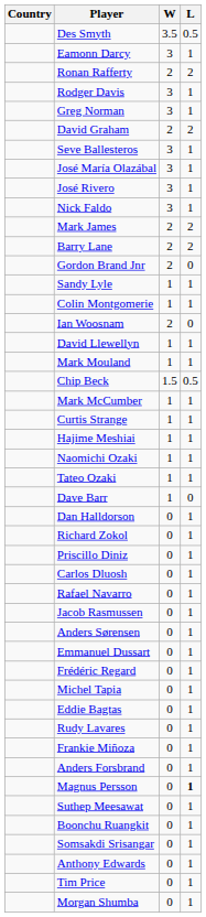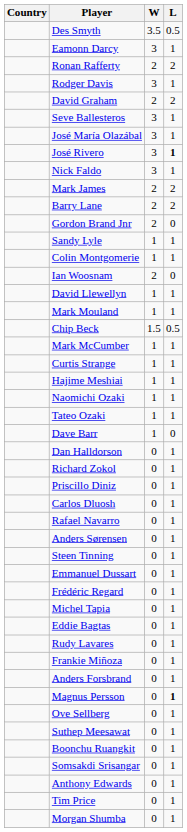 <table class="wikitable sortable">
 <tr>
 <th>Country</th>
 <th>Player</th>
 <th>W</th>
 <th>L</th>
 </tr>
 <tr>
 <td></td>
 <td><a href='#'>Des Smyth</a></td>
 <td align=center>3.5</td>
 <td align=center>0.5</td>
 </tr>
 <tr>
 <td></td>
 <td><a href='#'>Eamonn Darcy</a></td>
 <td align=center>3</td>
 <td align=center>1</td>
 </tr>
 <tr>
 <td></td>
 <td><a href='#'>Ronan Rafferty</a></td>
 <td align=center>2</td>
 <td align=center>2</td>
 </tr>
 <tr>
 <td></td>
 <td><a href='#'>Rodger Davis</a></td>
 <td align=center>3</td>
 <td align=center>1</td>
 </tr>
 <tr>
 <td></td>
-<td><a href='#'>Greg Norman</a></td>
-<td align=center>3</td>
-<td align=center>1</td>
-</tr>
-<tr>
-<td></td>
 <td><a href='#'>David Graham</a></td>
 <td align=center>2</td>
 <td align=center>2</td>
 </tr>
 <tr>
 <td></td>
 <td><a href='#'>Seve Ballesteros</a></td>
 <td align=center>3</td>
 <td align=center>1</td>
 </tr>
 <tr>
 <td></td>
 <td><a href='#'>José María Olazábal</a></td>
 <td align=center>3</td>
 <td align=center>1</td>
 </tr>
 <tr>
 <td></td>
 <td><a href='#'>José Rivero</a></td>
 <td align=center>3</td>
-<td align=center>1</td>
+<td align=center><strong>1</strong></td>
 </tr>
 <tr>
 <td></td>
 <td><a href='#'>Nick Faldo</a></td>
 <td align=center>3</td>
 <td align=center>1</td>
 </tr>
 <tr>
 <td></td>
 <td><a href='#'>Mark James</a></td>
 <td align=center>2</td>
 <td align=center>2</td>
 </tr>
 <tr>
 <td></td>
 <td><a href='#'>Barry Lane</a></td>
 <td align=center>2</td>
 <td align=center>2</td>
 </tr>
 <tr>
 <td></td>
 <td><a href='#'>Gordon Brand Jnr</a></td>
 <td align=center>2</td>
 <td align=center>0</td>
 </tr>
 <tr>
 <td></td>
 <td><a href='#'>Sandy Lyle</a></td>
 <td align=center>1</td>
 <td align=center>1</td>
 </tr>
 <tr>
 <td></td>
 <td><a href='#'>Colin Montgomerie</a></td>
 <td align=center>1</td>
 <td align=center>1</td>
 </tr>
 <tr>
 <td></td>
 <td><a href='#'>Ian Woosnam</a></td>
 <td align=center>2</td>
 <td align=center>0</td>
 </tr>
 <tr>
 <td></td>
 <td><a href='#'>David Llewellyn</a></td>
 <td align=center>1</td>
 <td align=center>1</td>
 </tr>
 <tr>
 <td></td>
 <td><a href='#'>Mark Mouland</a></td>
 <td align=center>1</td>
 <td align=center>1</td>
 </tr>
 <tr>
 <td></td>
 <td><a href='#'>Chip Beck</a></td>
 <td align=center>1.5</td>
 <td align=center>0.5</td>
 </tr>
 <tr>
 <td></td>
 <td><a href='#'>Mark McCumber</a></td>
 <td align=center>1</td>
 <td align=center>1</td>
 </tr>
 <tr>
 <td></td>
 <td><a href='#'>Curtis Strange</a></td>
 <td align=center>1</td>
 <td align=center>1</td>
 </tr>
 <tr>
 <td></td>
 <td><a href='#'>Hajime Meshiai</a></td>
 <td align=center>1</td>
 <td align=center>1</td>
 </tr>
 <tr>
 <td></td>
 <td><a href='#'>Naomichi Ozaki</a></td>
 <td align=center>1</td>
 <td align=center>1</td>
 </tr>
 <tr>
 <td></td>
 <td><a href='#'>Tateo Ozaki</a></td>
 <td align=center>1</td>
 <td align=center>1</td>
 </tr>
 <tr>
 <td></td>
 <td><a href='#'>Dave Barr</a></td>
 <td align=center>1</td>
 <td align=center>0</td>
 </tr>
 <tr>
 <td></td>
 <td><a href='#'>Dan Halldorson</a></td>
 <td align=center>0</td>
 <td align=center>1</td>
 </tr>
 <tr>
 <td></td>
 <td><a href='#'>Richard Zokol</a></td>
 <td align=center>0</td>
 <td align=center>1</td>
 </tr>
 <tr>
 <td></td>
 <td><a href='#'>Priscillo Diniz</a></td>
 <td align=center>0</td>
 <td align=center>1</td>
 </tr>
 <tr>
 <td></td>
 <td><a href='#'>Carlos Dluosh</a></td>
 <td align=center>0</td>
 <td align=center>1</td>
 </tr>
 <tr>
 <td></td>
 <td><a href='#'>Rafael Navarro</a></td>
 <td align=center>0</td>
 <td align=center>1</td>
 </tr>
 <tr>
 <td></td>
-<td><a href='#'>Jacob Rasmussen</a></td>
+<td><a href='#'>Anders Sørensen</a></td>
 <td align=center>0</td>
 <td align=center>1</td>
 </tr>
 <tr>
 <td></td>
-<td><a href='#'>Anders Sørensen</a></td>
+<td><a href='#'>Steen Tinning</a></td>
 <td align=center>0</td>
 <td align=center>1</td>
 </tr>
 <tr>
 <td></td>
 <td><a href='#'>Emmanuel Dussart</a></td>
 <td align=center>0</td>
 <td align=center>1</td>
 </tr>
 <tr>
 <td></td>
 <td><a href='#'>Frédéric Regard</a></td>
 <td align=center>0</td>
 <td align=center>1</td>
 </tr>
 <tr>
 <td></td>
 <td><a href='#'>Michel Tapia</a></td>
 <td align=center>0</td>
 <td align=center>1</td>
 </tr>
 <tr>
 <td></td>
 <td><a href='#'>Eddie Bagtas</a></td>
 <td align=center>0</td>
 <td align=center>1</td>
 </tr>
 <tr>
 <td></td>
 <td><a href='#'>Rudy Lavares</a></td>
 <td align=center>0</td>
 <td align=center>1</td>
 </tr>
 <tr>
 <td></td>
 <td><a href='#'>Frankie Miñoza</a></td>
 <td align=center>0</td>
 <td align=center>1</td>
 </tr>
 <tr>
 <td></td>
 <td><a href='#'>Anders Forsbrand</a></td>
 <td align=center>0</td>
 <td align=center>1</td>
 </tr>
 <tr>
 <td></td>
 <td><a href='#'>Magnus Persson</a></td>
 <td align=center>0</td>
 <td align=center><strong>1</strong></td>
 </tr>
 <tr>
 <td></td>
+<td><a href='#'>Ove Sellberg</a></td>
+<td align=center>0</td>
+<td align=center>1</td>
+</tr>
+<tr>
+<td></td>
 <td><a href='#'>Suthep Meesawat</a></td>
 <td align=center>0</td>
 <td align=center>1</td>
 </tr>
 <tr>
 <td></td>
 <td><a href='#'>Boonchu Ruangkit</a></td>
 <td align=center>0</td>
 <td align=center>1</td>
 </tr>
 <tr>
 <td></td>
 <td><a href='#'>Somsakdi Srisangar</a></td>
 <td align=center>0</td>
 <td align=center>1</td>
 </tr>
 <tr>
 <td></td>
 <td><a href='#'>Anthony Edwards</a></td>
 <td align=center>0</td>
 <td align=center>1</td>
 </tr>
 <tr>
 <td></td>
 <td><a href='#'>Tim Price</a></td>
 <td align=center>0</td>
 <td align=center>1</td>
 </tr>
 <tr>
 <td></td>
 <td><a href='#'>Morgan Shumba</a></td>
 <td align=center>0</td>
 <td align=center>1</td>
 </tr>
 </table>
